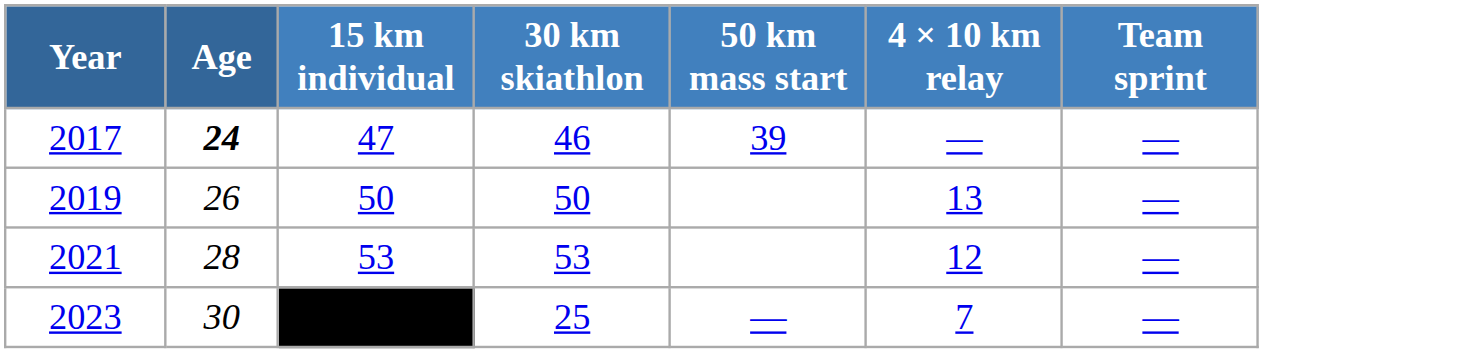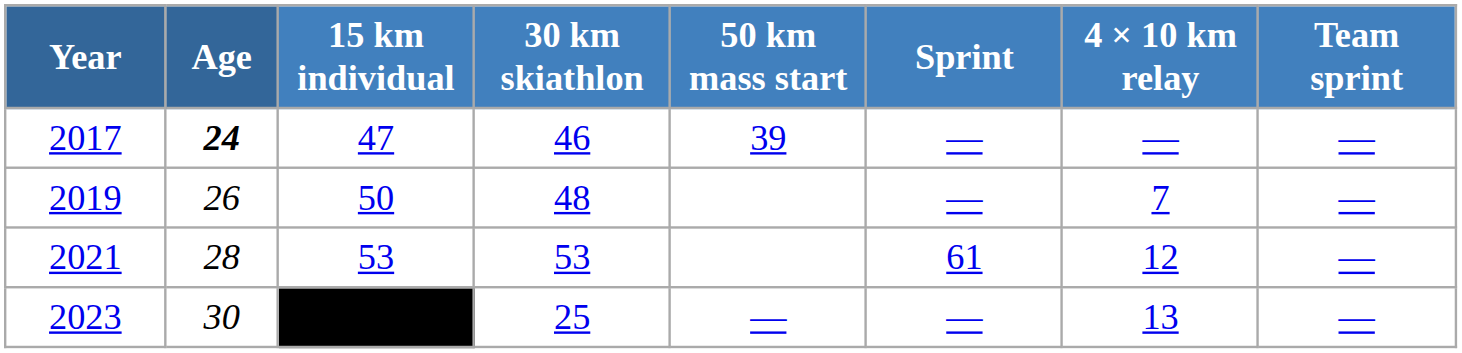 <table class="wikitable" style="font-size:95%; text-align:center; border:grey solid 1px; border-collapse:collapse; background:#ffffff;">
 <tr>
 <th style="background-color:#369; color:white; width:60px;"> Year </th>
 <th style="background-color:#369; color:white; width:40px;"> Age </th>
 <th style="background-color:#4180be; color:white; width:75px;"> 15 km <br> individual </th>
 <th style="background-color:#4180be; color:white; width:75px;"> 30 km <br> skiathlon </th>
 <th style="background-color:#4180be; color:white; width:75px;"> 50 km <br> mass start </th>
+<th style="background-color:#4180be; color:white; width:75px;"> Sprint </th>
 <th style="background-color:#4180be; color:white; width:75px;"> 4 × 10 km <br> relay </th>
 <th style="background-color:#4180be; color:white; width:75px;"> Team <br> sprint </th>
 </tr>
 <tr>
 <td><a href='#'>2017</a></td>
 <td><strong><em>24</em></strong></td>
 <td><a href='#'>47</a></td>
 <td><a href='#'>46</a></td>
 <td><a href='#'>39</a></td>
 <td><a href='#'>—</a></td>
 <td><a href='#'>—</a></td>
+<td><a href='#'>—</a></td>
 </tr>
 <tr>
 <td><a href='#'>2019</a></td>
 <td><em>26</em></td>
 <td><a href='#'>50</a></td>
-<td><a href='#'>50</a></td>
+<td><a href='#'>48</a></td>
 <td><a href='#'></a></td>
-<td><a href='#'>13</a></td>
+<td><a href='#'>—</a></td>
+<td><a href='#'>7</a></td>
 <td><a href='#'>—</a></td>
 </tr>
 <tr>
 <td><a href='#'>2021</a></td>
 <td><em>28</em></td>
 <td><a href='#'>53</a></td>
 <td><a href='#'>53</a></td>
 <td><a href='#'></a></td>
+<td><a href='#'>61</a></td>
 <td><a href='#'>12</a></td>
 <td><a href='#'>—</a></td>
 </tr>
 <tr>
 <td><a href='#'>2023</a></td>
 <td><em>30</em></td>
 <td style="background:#000; color:#fff;"><a href='#'><span></span></a></td>
 <td><a href='#'>25</a></td>
 <td><a href='#'>—</a></td>
-<td><a href='#'>7</a></td>
+<td><a href='#'>—</a></td>
+<td><a href='#'>13</a></td>
 <td><a href='#'>—</a></td>
 </tr>
 </table>
